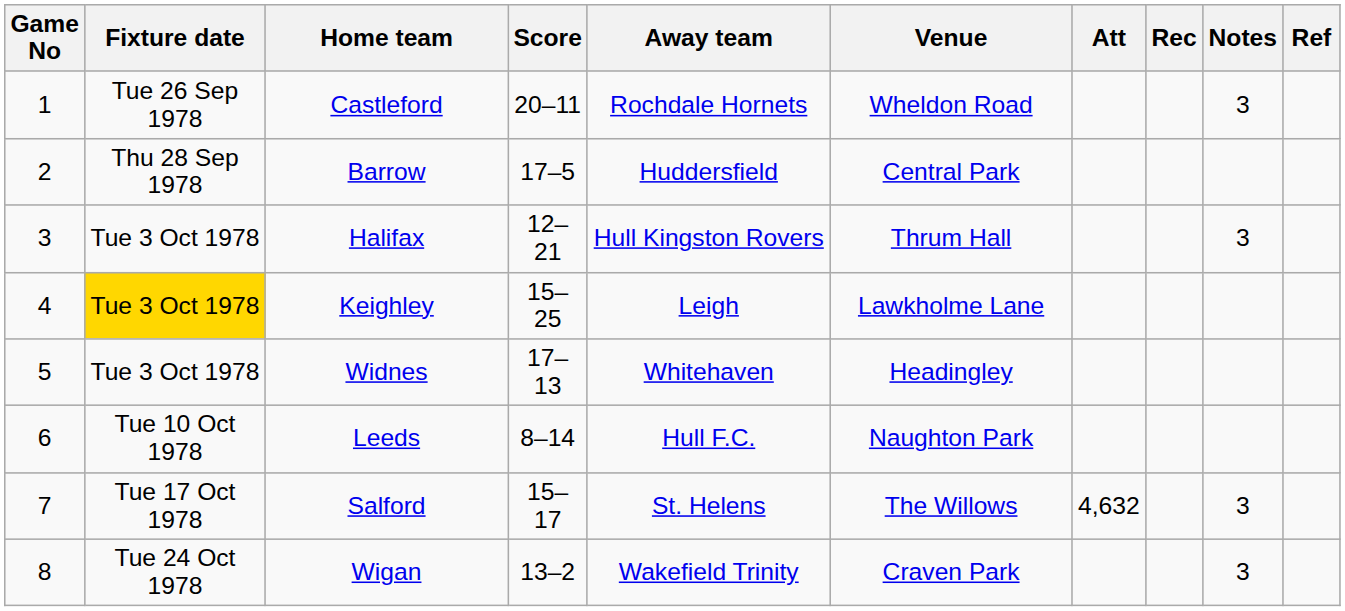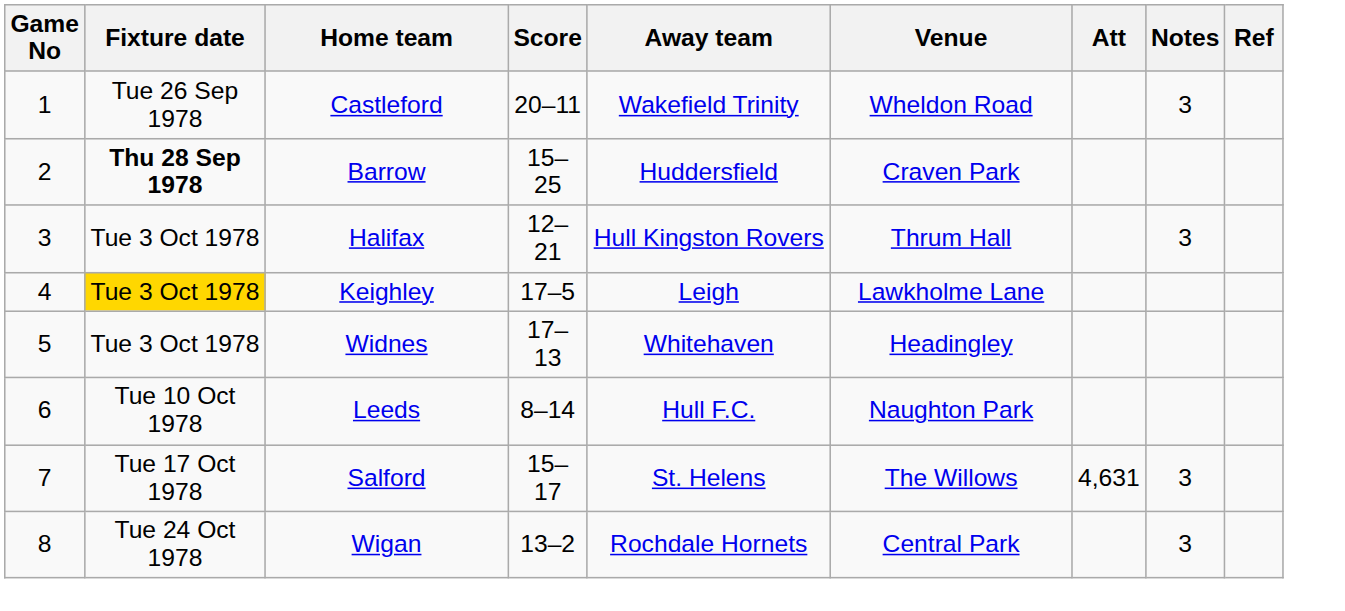 <table class="wikitable" style="text-align:center;">
 <tr>
 <th width=20 abbr="No">Game No</th>
 <th width=110 abbr="Date">Fixture date</th>
 <th width=150 abbr="Home team">Home team</th>
 <th width=40 abbr="Score">Score</th>
 <th width=150 abbr="Away team">Away team</th>
 <th width=150 abbr="Venue">Venue</th>
 <th width=30 abbr="Att">Att</th>
-<th width=30 abbr="Rec">Rec</th>
 <th width=20 abbr="Notes">Notes</th>
 <th width=30 abbr="Ref">Ref</th>
 </tr>
 <tr>
 <td>1</td>
 <td>Tue 26 Sep 1978</td>
 <td><a href='#'>Castleford</a></td>
 <td>20–11</td>
-<td><a href='#'>Rochdale Hornets</a></td>
+<td><a href='#'>Wakefield Trinity</a></td>
 <td><a href='#'>Wheldon Road</a></td>
-<td></td>
 <td></td>
 <td>3</td>
 <td></td>
 </tr>
 <tr>
 <td>2</td>
-<td>Thu 28 Sep 1978</td>
+<td><strong>Thu 28 Sep 1978</strong></td>
 <td><a href='#'>Barrow</a></td>
-<td>17–5</td>
+<td>15–25</td>
 <td><a href='#'>Huddersfield</a></td>
-<td><a href='#'>Central Park</a></td>
-<td></td>
+<td><a href='#'>Craven Park</a></td>
 <td></td>
 <td></td>
 <td></td>
 </tr>
 <tr>
 <td>3</td>
 <td>Tue 3 Oct 1978</td>
 <td><a href='#'>Halifax</a></td>
 <td>12–21</td>
 <td><a href='#'>Hull Kingston Rovers</a></td>
 <td><a href='#'>Thrum Hall</a></td>
 <td></td>
-<td></td>
 <td>3</td>
 <td></td>
 </tr>
 <tr>
 <td>4</td>
 <td style="background: gold;">Tue 3 Oct 1978</td>
 <td><a href='#'>Keighley</a></td>
-<td>15–25</td>
+<td>17–5</td>
 <td><a href='#'>Leigh</a></td>
 <td><a href='#'>Lawkholme Lane</a></td>
-<td></td>
 <td></td>
 <td></td>
 <td></td>
 </tr>
 <tr>
 <td>5</td>
 <td>Tue 3 Oct 1978</td>
 <td><a href='#'>Widnes</a></td>
 <td>17–13</td>
 <td><a href='#'>Whitehaven</a></td>
 <td><a href='#'>Headingley</a></td>
 <td></td>
 <td></td>
 <td></td>
-<td></td>
 </tr>
 <tr>
 <td>6</td>
 <td>Tue 10 Oct 1978</td>
 <td><a href='#'>Leeds</a></td>
 <td>8–14</td>
 <td><a href='#'>Hull F.C.</a></td>
 <td><a href='#'>Naughton Park</a></td>
 <td></td>
 <td></td>
 <td></td>
-<td></td>
 </tr>
 <tr>
 <td>7</td>
 <td>Tue 17 Oct 1978</td>
 <td><a href='#'>Salford</a></td>
 <td>15–17</td>
 <td><a href='#'>St. Helens</a></td>
 <td><a href='#'>The Willows</a></td>
-<td>4,632</td>
-<td></td>
+<td>4,631</td>
 <td>3</td>
 <td></td>
 </tr>
 <tr>
 <td>8</td>
 <td>Tue 24 Oct 1978</td>
 <td><a href='#'>Wigan</a></td>
 <td>13–2</td>
-<td><a href='#'>Wakefield Trinity</a></td>
-<td><a href='#'>Craven Park</a></td>
-<td></td>
+<td><a href='#'>Rochdale Hornets</a></td>
+<td><a href='#'>Central Park</a></td>
 <td></td>
 <td>3 </td>
 <td></td>
 </tr>
 </table>
